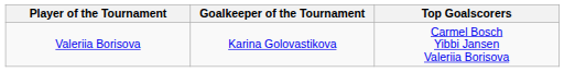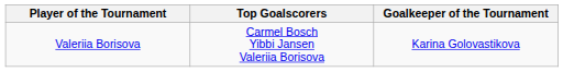 <table class=wikitable style="text-align:center; margin:auto">
 <tr>
 <th style="width: 250px;">Player of the Tournament</th>
+<th style="width: 250px;">Top Goalscorers</th>
 <th style="width: 250px;">Goalkeeper of the Tournament</th>
-<th style="width: 250px;">Top Goalscorers</th>
 </tr>
 <tr>
 <td> <a href='#'>Valeriia Borisova</a></td>
+<td> <a href='#'>Carmel Bosch</a><br> <a href='#'>Yibbi Jansen</a><br> <a href='#'>Valeriia Borisova</a></td>
 <td> <a href='#'>Karina Golovastikova</a></td>
-<td> <a href='#'>Carmel Bosch</a><br> <a href='#'>Yibbi Jansen</a><br> <a href='#'>Valeriia Borisova</a></td>
 </tr>
 </table>
